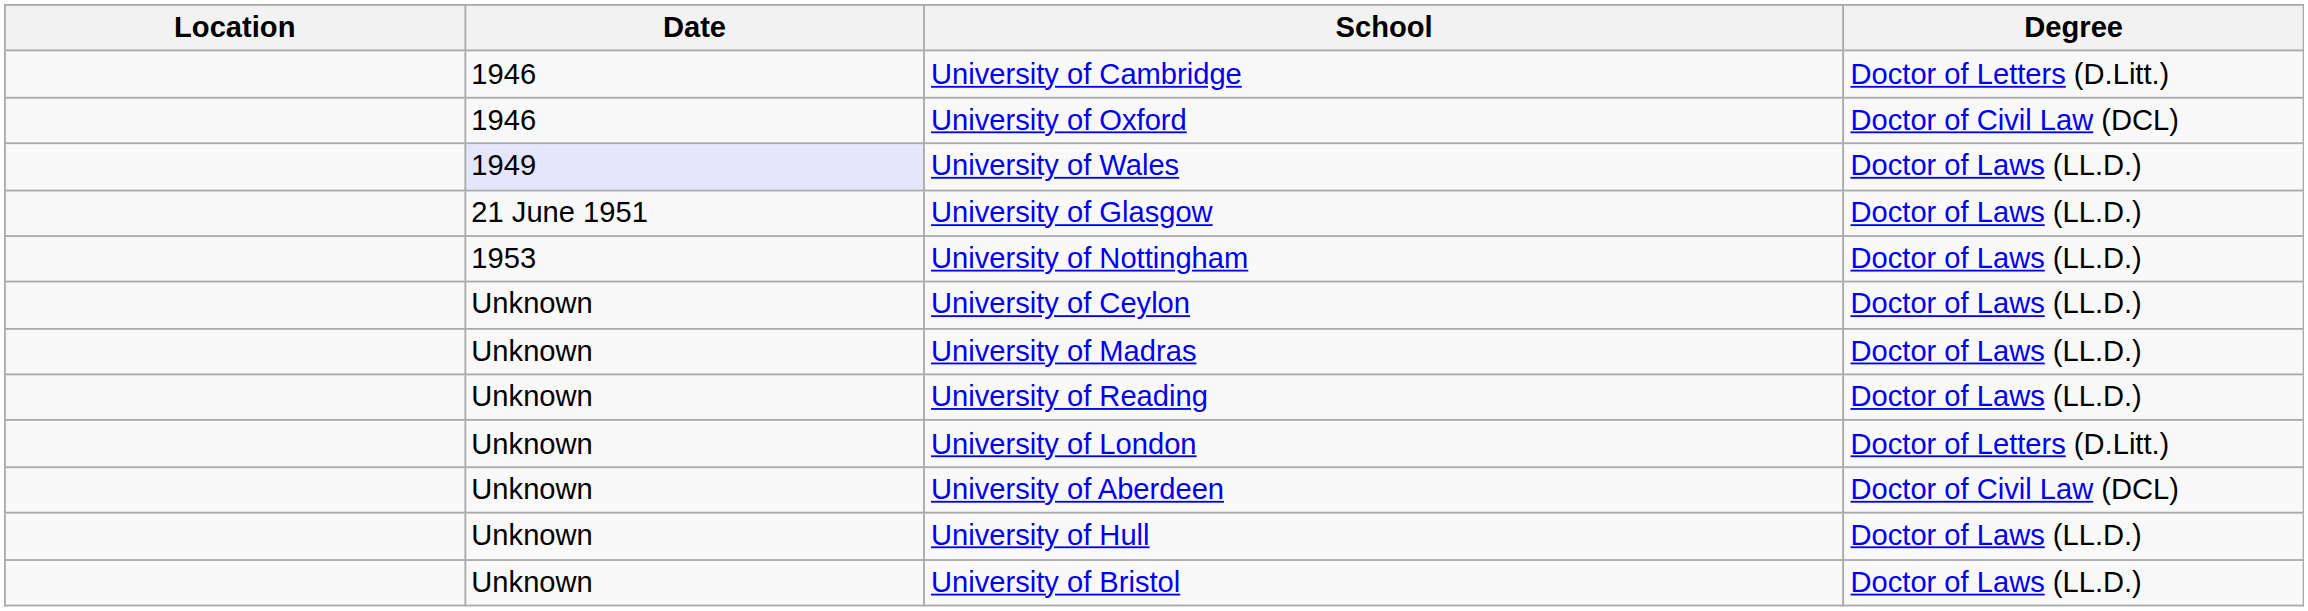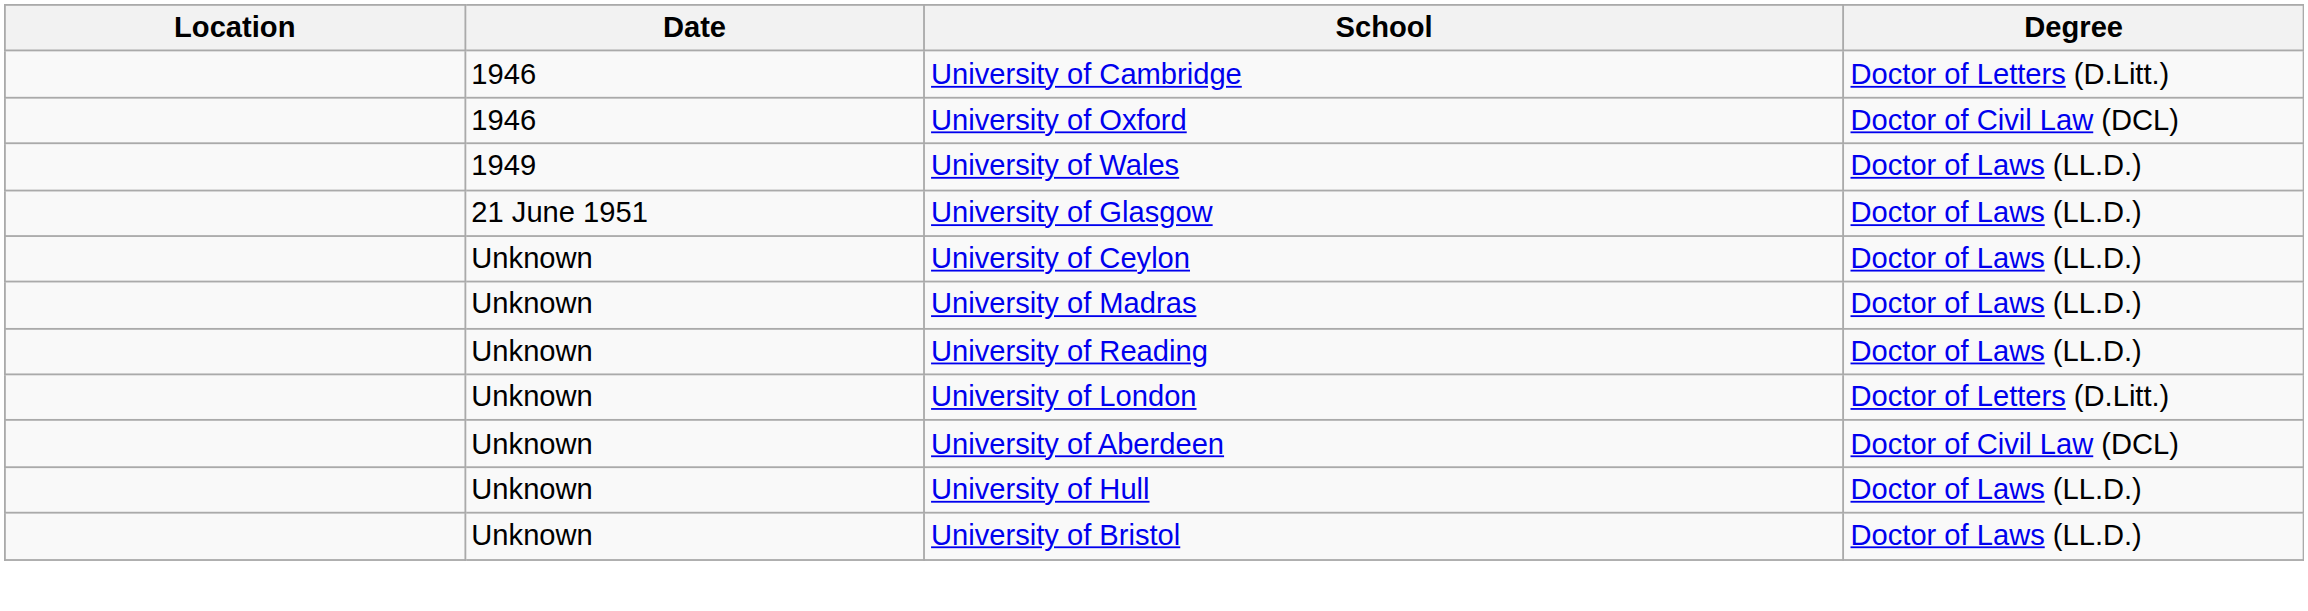 <table class="wikitable" style="width:100%;">
 <tr>
 <th style="width:20%;">Location</th>
 <th style="width:20%;">Date</th>
 <th style="width:40%;">School</th>
 <th style="width:20%;">Degree</th>
 </tr>
 <tr>
 <td></td>
 <td>1946</td>
 <td><a href='#'>University of Cambridge</a></td>
 <td><a href='#'>Doctor of Letters</a> (D.Litt.)</td>
 </tr>
 <tr>
 <td></td>
 <td>1946</td>
 <td><a href='#'>University of Oxford</a></td>
 <td><a href='#'>Doctor of Civil Law</a> (DCL)</td>
 </tr>
 <tr>
 <td></td>
-<td style="background: lavender;">1949</td>
+<td>1949</td>
 <td><a href='#'>University of Wales</a></td>
 <td><a href='#'>Doctor of Laws</a> (LL.D.)</td>
 </tr>
 <tr>
 <td></td>
 <td>21 June 1951</td>
 <td><a href='#'>University of Glasgow</a></td>
-<td><a href='#'>Doctor of Laws</a> (LL.D.)</td>
-</tr>
-<tr>
-<td></td>
-<td>1953</td>
-<td><a href='#'>University of Nottingham</a></td>
 <td><a href='#'>Doctor of Laws</a> (LL.D.)</td>
 </tr>
 <tr>
 <td></td>
 <td>Unknown</td>
 <td><a href='#'>University of Ceylon</a></td>
 <td><a href='#'>Doctor of Laws</a> (LL.D.)</td>
 </tr>
 <tr>
 <td></td>
 <td>Unknown</td>
 <td><a href='#'>University of Madras</a></td>
 <td><a href='#'>Doctor of Laws</a> (LL.D.)</td>
 </tr>
 <tr>
 <td></td>
 <td>Unknown</td>
 <td><a href='#'>University of Reading</a></td>
 <td><a href='#'>Doctor of Laws</a> (LL.D.)</td>
 </tr>
 <tr>
 <td></td>
 <td>Unknown</td>
 <td><a href='#'>University of London</a></td>
 <td><a href='#'>Doctor of Letters</a> (D.Litt.)</td>
 </tr>
 <tr>
 <td></td>
 <td>Unknown</td>
 <td><a href='#'>University of Aberdeen</a></td>
 <td><a href='#'>Doctor of Civil Law</a> (DCL)</td>
 </tr>
 <tr>
 <td></td>
 <td>Unknown</td>
 <td><a href='#'>University of Hull</a></td>
 <td><a href='#'>Doctor of Laws</a> (LL.D.)</td>
 </tr>
 <tr>
 <td></td>
 <td>Unknown</td>
 <td><a href='#'>University of Bristol</a></td>
 <td><a href='#'>Doctor of Laws</a> (LL.D.)</td>
 </tr>
 </table>
